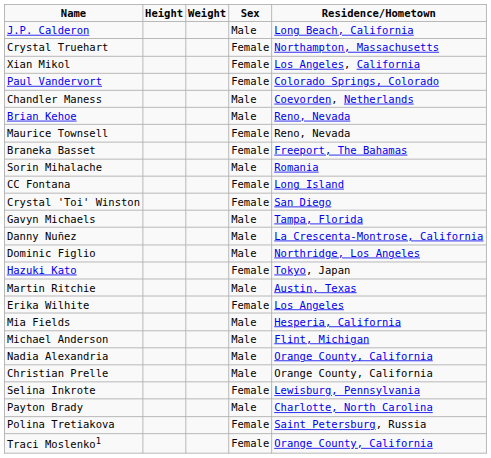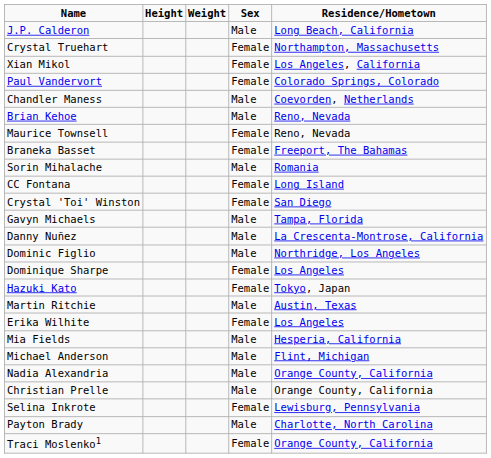 <table class="wikitable" generated with >
 <tr style="font-weight:bold" align="center">
 <td>Name</td>
 <td>Height</td>
 <td>Weight</td>
 <td>Sex</td>
 <td>Residence/Hometown</td>
 </tr>
 <tr>
 <td><a href='#'>J.P. Calderon</a></td>
 <td></td>
 <td></td>
 <td>Male</td>
 <td><a href='#'>Long Beach, California</a></td>
 </tr>
 <tr>
 <td>Crystal Truehart</td>
 <td></td>
 <td></td>
 <td>Female</td>
 <td><a href='#'>Northampton, Massachusetts</a></td>
 </tr>
 <tr>
 <td>Xian Mikol</td>
 <td></td>
 <td></td>
 <td>Female</td>
 <td><a href='#'>Los Angeles</a>, <a href='#'>California</a></td>
 </tr>
 <tr>
 <td><a href='#'>Paul Vandervort</a></td>
 <td></td>
 <td></td>
 <td>Female</td>
 <td><a href='#'>Colorado Springs, Colorado</a></td>
 </tr>
 <tr>
 <td>Chandler Maness</td>
 <td></td>
 <td></td>
 <td>Male</td>
 <td><a href='#'>Coevorden</a>, <a href='#'>Netherlands</a></td>
 </tr>
 <tr>
 <td><a href='#'>Brian Kehoe</a></td>
 <td></td>
 <td></td>
 <td>Male</td>
 <td><a href='#'>Reno, Nevada</a></td>
 </tr>
 <tr>
 <td>Maurice Townsell</td>
 <td></td>
 <td></td>
 <td>Female</td>
 <td>Reno, Nevada</td>
 </tr>
 <tr>
 <td>Braneka Basset</td>
 <td></td>
 <td></td>
 <td>Female</td>
 <td><a href='#'>Freeport, The Bahamas</a></td>
 </tr>
 <tr>
 <td>Sorin Mihalache</td>
 <td></td>
 <td></td>
 <td>Male</td>
 <td><a href='#'>Romania</a></td>
 </tr>
 <tr>
 <td>CC Fontana</td>
 <td></td>
 <td></td>
 <td>Female</td>
 <td><a href='#'>Long Island</a></td>
 </tr>
 <tr>
 <td>Crystal 'Toi' Winston</td>
 <td></td>
 <td></td>
 <td>Female</td>
 <td><a href='#'>San Diego</a></td>
 </tr>
 <tr>
 <td>Gavyn Michaels</td>
 <td></td>
 <td></td>
 <td>Male</td>
 <td><a href='#'>Tampa, Florida</a></td>
 </tr>
 <tr>
 <td>Danny Nuñez</td>
 <td></td>
 <td></td>
 <td>Male</td>
 <td><a href='#'>La Crescenta-Montrose, California</a></td>
 </tr>
 <tr>
 <td>Dominic Figlio</td>
 <td></td>
 <td></td>
 <td>Male</td>
 <td><a href='#'>Northridge, Los Angeles</a></td>
 </tr>
 <tr>
+<td>Dominique Sharpe</td>
+<td></td>
+<td></td>
+<td>Female</td>
+<td><a href='#'>Los Angeles</a></td>
+</tr>
+<tr>
 <td><a href='#'>Hazuki Kato</a></td>
 <td></td>
 <td></td>
 <td>Female</td>
 <td><a href='#'>Tokyo</a>, Japan</td>
 </tr>
 <tr>
 <td>Martin Ritchie</td>
 <td></td>
 <td></td>
 <td>Male</td>
 <td><a href='#'>Austin, Texas</a></td>
 </tr>
 <tr>
 <td>Erika Wilhite</td>
 <td></td>
 <td></td>
 <td>Female</td>
 <td><a href='#'>Los Angeles</a></td>
 </tr>
 <tr>
 <td>Mia Fields</td>
 <td></td>
 <td></td>
 <td>Male</td>
 <td><a href='#'>Hesperia, California</a></td>
 </tr>
 <tr>
 <td>Michael Anderson</td>
 <td></td>
 <td></td>
 <td>Male</td>
 <td><a href='#'>Flint, Michigan</a></td>
 </tr>
 <tr>
 <td>Nadia Alexandria</td>
 <td></td>
 <td></td>
 <td>Male</td>
 <td><a href='#'>Orange County, California</a></td>
 </tr>
 <tr>
 <td>Christian Prelle</td>
 <td></td>
 <td></td>
 <td>Male</td>
 <td>Orange County, California</td>
 </tr>
 <tr>
 <td>Selina Inkrote</td>
 <td></td>
 <td></td>
 <td>Female</td>
 <td><a href='#'>Lewisburg, Pennsylvania</a></td>
 </tr>
 <tr>
 <td>Payton Brady</td>
 <td></td>
 <td></td>
 <td>Male</td>
 <td><a href='#'>Charlotte, North Carolina</a></td>
 </tr>
 <tr>
-<td>Polina Tretiakova</td>
-<td></td>
-<td></td>
-<td>Female</td>
-<td><a href='#'>Saint Petersburg</a>, Russia</td>
-</tr>
-<tr>
 <td>Traci Moslenko<span><sup>1</sup></span></td>
 <td></td>
 <td></td>
 <td>Female</td>
 <td><a href='#'>Orange County, California</a></td>
 </tr>
 </table>
